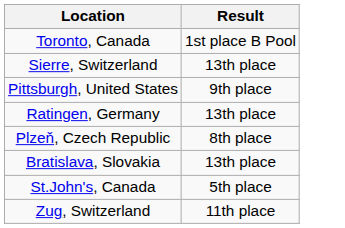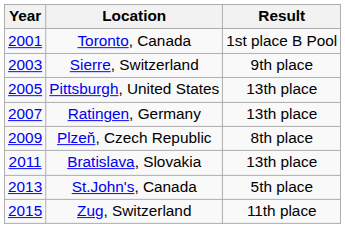 <table class="wikitable" style="text-align:center;">
 <tr>
+<th>Year</th>
 <th>Location</th>
 <th>Result</th>
 </tr>
 <tr>
+<td><a href='#'>2001</a></td>
 <td><a href='#'>Toronto</a>, Canada</td>
 <td>1st place B Pool</td>
 </tr>
 <tr>
+<td><a href='#'>2003</a></td>
 <td><a href='#'>Sierre</a>, Switzerland</td>
+<td>9th place</td>
+</tr>
+<tr>
+<td><a href='#'>2005</a></td>
+<td><a href='#'>Pittsburgh</a>, United States</td>
 <td>13th place</td>
 </tr>
 <tr>
-<td><a href='#'>Pittsburgh</a>, United States</td>
-<td>9th place</td>
-</tr>
-<tr>
+<td><a href='#'>2007</a></td>
 <td><a href='#'>Ratingen</a>, Germany</td>
 <td>13th place</td>
 </tr>
 <tr>
+<td><a href='#'>2009</a></td>
 <td><a href='#'>Plzeň</a>, Czech Republic</td>
 <td>8th place</td>
 </tr>
 <tr>
+<td><a href='#'>2011</a></td>
 <td><a href='#'>Bratislava</a>, Slovakia</td>
 <td>13th place</td>
 </tr>
 <tr>
+<td><a href='#'>2013</a></td>
 <td><a href='#'>St.John's</a>, Canada</td>
 <td>5th place</td>
 </tr>
 <tr>
+<td><a href='#'>2015</a></td>
 <td><a href='#'>Zug</a>, Switzerland</td>
 <td>11th place</td>
 </tr>
 </table>
